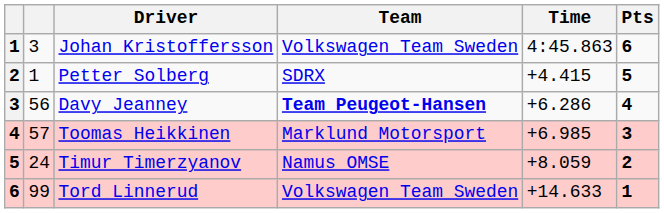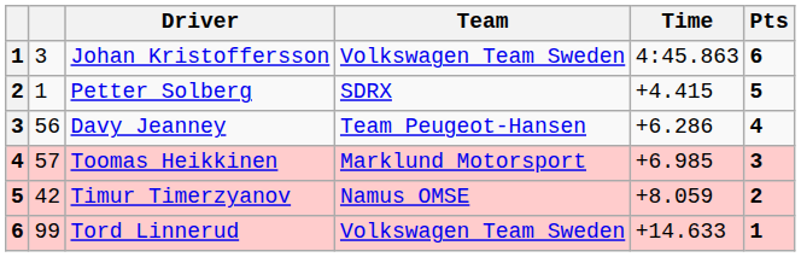 <table class=wikitable style="font-size:95%">
 <tr>
 <th></th>
 <th></th>
 <th>Driver</th>
 <th>Team</th>
 <th>Time</th>
 <th>Pts</th>
 </tr>
 <tr>
 <th>1</th>
 <td>3</td>
 <td> <a href='#'>Johan Kristoffersson</a></td>
 <td><a href='#'>Volkswagen Team Sweden</a></td>
 <td>4:45.863</td>
 <td><strong>6</strong></td>
 </tr>
 <tr>
 <th>2</th>
 <td>1</td>
 <td> <a href='#'>Petter Solberg</a></td>
 <td><a href='#'>SDRX</a></td>
 <td>+4.415</td>
 <td><strong>5</strong></td>
 </tr>
 <tr>
 <th>3</th>
 <td>56</td>
 <td> <a href='#'>Davy Jeanney</a></td>
-<td><strong><a href='#'>Team Peugeot-Hansen</a></strong></td>
+<td><a href='#'>Team Peugeot-Hansen</a></td>
 <td>+6.286</td>
 <td><strong>4</strong></td>
 </tr>
 <tr>
 <th style="background:#ffcccc;">4</th>
 <td style="background:#ffcccc;">57</td>
 <td style="background:#ffcccc;"> <a href='#'>Toomas Heikkinen</a></td>
 <td style="background:#ffcccc;"><a href='#'>Marklund Motorsport</a></td>
 <td style="background:#ffcccc;">+6.985</td>
 <td style="background:#ffcccc;"><strong>3</strong></td>
 </tr>
 <tr>
 <th style="background:#ffcccc;">5</th>
-<td style="background:#ffcccc;">24</td>
+<td style="background:#ffcccc;">42</td>
 <td style="background:#ffcccc;"> <a href='#'>Timur Timerzyanov</a></td>
 <td style="background:#ffcccc;"><a href='#'>Namus OMSE</a></td>
 <td style="background:#ffcccc;">+8.059</td>
 <td style="background:#ffcccc;"><strong>2</strong></td>
 </tr>
 <tr>
 <th style="background:#ffcccc;">6</th>
 <td style="background:#ffcccc;">99</td>
 <td style="background:#ffcccc;"> <a href='#'>Tord Linnerud</a></td>
 <td style="background:#ffcccc;"><a href='#'>Volkswagen Team Sweden</a></td>
 <td style="background:#ffcccc;">+14.633</td>
 <td style="background:#ffcccc;"><strong>1</strong></td>
 </tr>
 </table>
